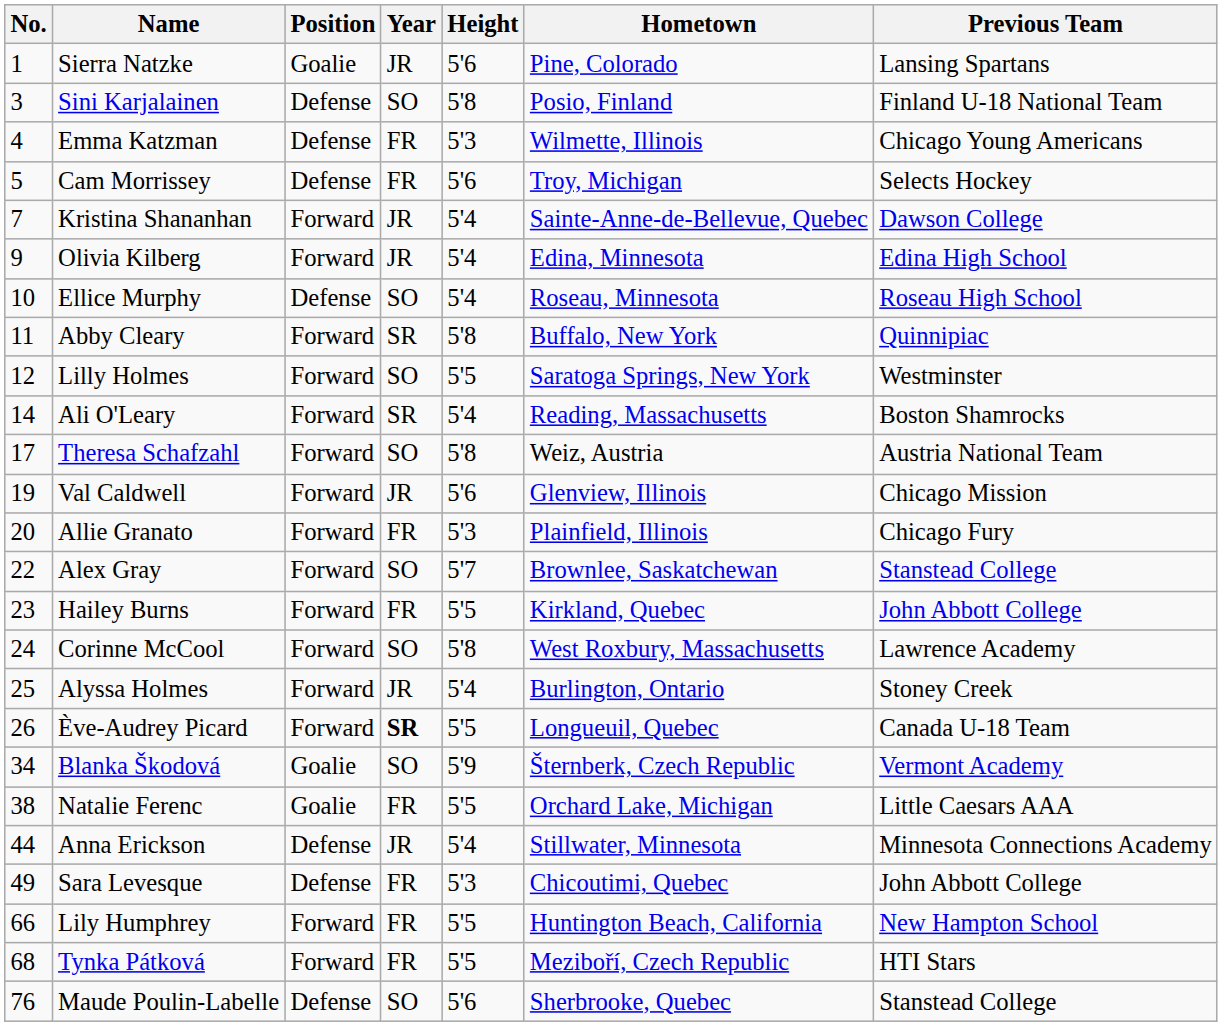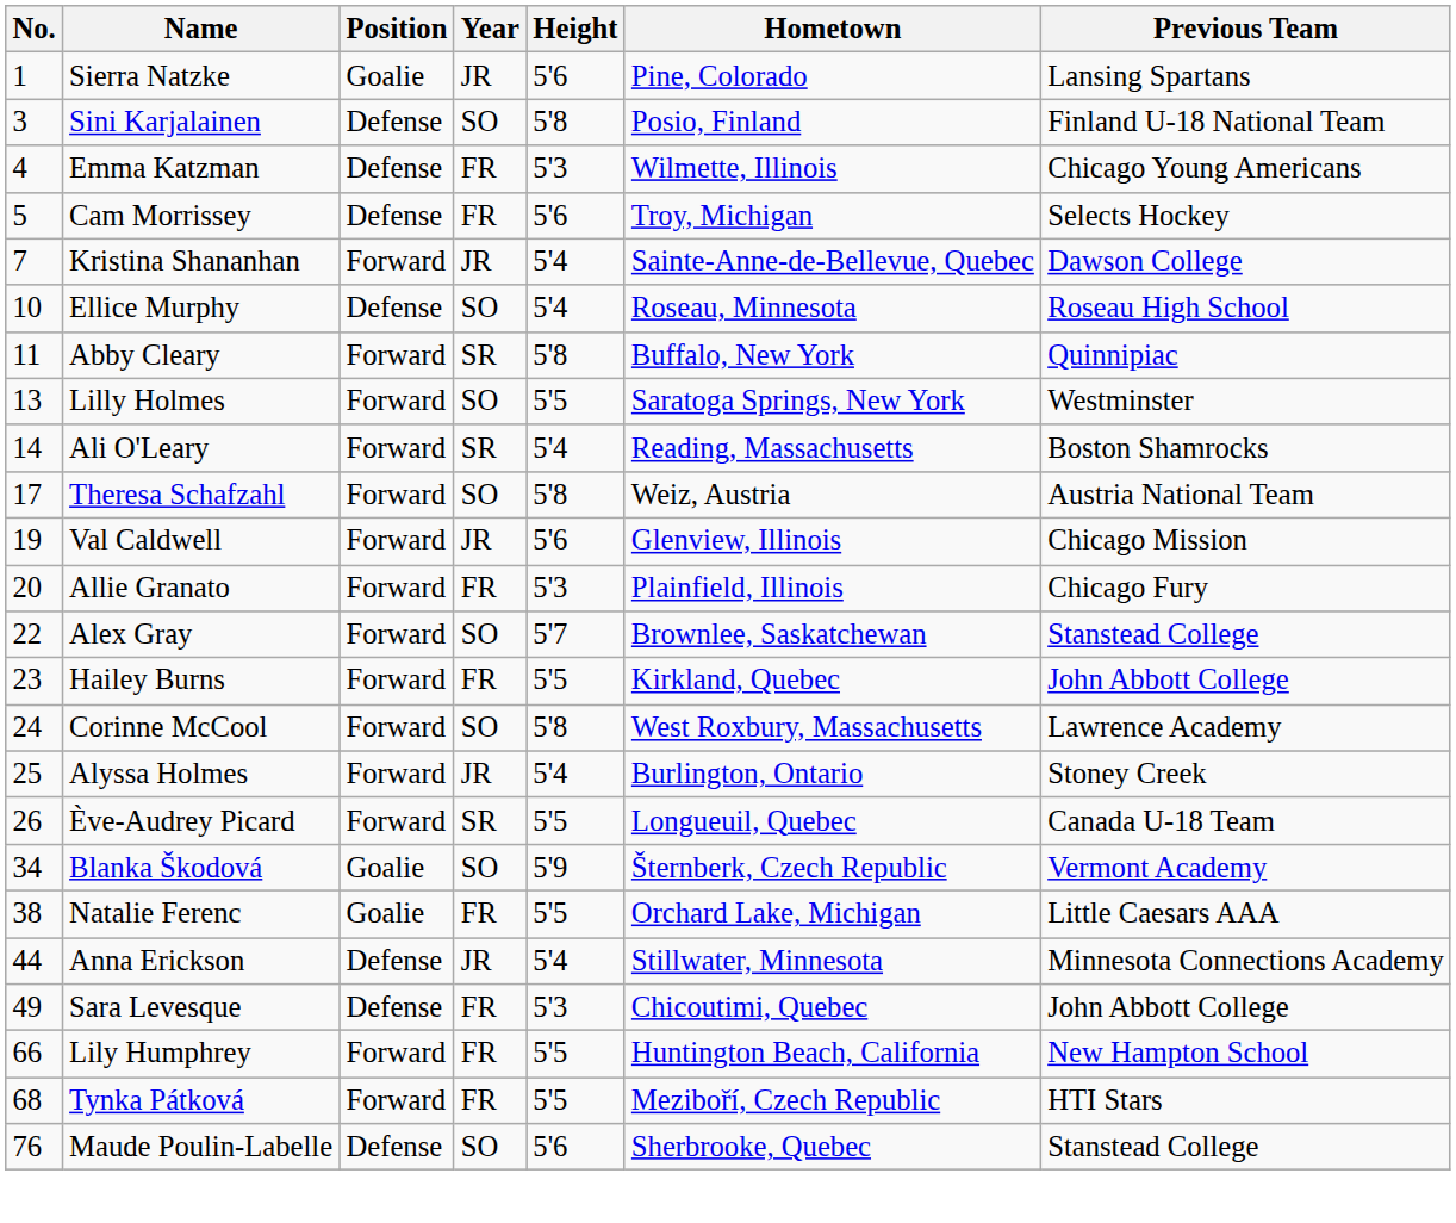 <table class="wikitable sortable">
 <tr>
 <th>No.</th>
 <th>Name</th>
 <th>Position</th>
 <th>Year</th>
 <th>Height</th>
 <th>Hometown</th>
 <th>Previous Team</th>
 </tr>
 <tr>
 <td>1</td>
 <td>Sierra Natzke</td>
 <td>Goalie</td>
 <td>JR</td>
 <td>5'6</td>
 <td><a href='#'>Pine, Colorado</a></td>
 <td>Lansing Spartans</td>
 </tr>
 <tr>
 <td>3</td>
 <td><a href='#'>Sini Karjalainen</a></td>
 <td>Defense</td>
 <td>SO</td>
 <td>5'8</td>
 <td><a href='#'>Posio, Finland</a></td>
 <td>Finland U-18 National Team</td>
 </tr>
 <tr>
 <td>4</td>
 <td>Emma Katzman</td>
 <td>Defense</td>
 <td>FR</td>
 <td>5'3</td>
 <td><a href='#'>Wilmette, Illinois</a></td>
 <td>Chicago Young Americans</td>
 </tr>
 <tr>
 <td>5</td>
 <td>Cam Morrissey</td>
 <td>Defense</td>
 <td>FR</td>
 <td>5'6</td>
 <td><a href='#'>Troy, Michigan</a></td>
 <td>Selects Hockey</td>
 </tr>
 <tr>
 <td>7</td>
 <td>Kristina Shananhan</td>
 <td>Forward</td>
 <td>JR</td>
 <td>5'4</td>
 <td><a href='#'>Sainte-Anne-de-Bellevue, Quebec</a></td>
 <td><a href='#'>Dawson College</a></td>
 </tr>
 <tr>
-<td>9</td>
-<td>Olivia Kilberg</td>
-<td>Forward</td>
-<td>JR</td>
-<td>5'4</td>
-<td><a href='#'>Edina, Minnesota</a></td>
-<td><a href='#'>Edina High School</a></td>
-</tr>
-<tr>
 <td>10</td>
 <td>Ellice Murphy</td>
 <td>Defense</td>
 <td>SO</td>
 <td>5'4</td>
 <td><a href='#'>Roseau, Minnesota</a></td>
 <td><a href='#'>Roseau High School</a></td>
 </tr>
 <tr>
 <td>11</td>
 <td>Abby Cleary</td>
 <td>Forward</td>
 <td>SR</td>
 <td>5'8</td>
 <td><a href='#'>Buffalo, New York</a></td>
 <td><a href='#'>Quinnipiac</a></td>
 </tr>
 <tr>
-<td>12</td>
+<td>13</td>
 <td>Lilly Holmes</td>
 <td>Forward</td>
 <td>SO</td>
 <td>5'5</td>
 <td><a href='#'>Saratoga Springs, New York</a></td>
 <td>Westminster</td>
 </tr>
 <tr>
 <td>14</td>
 <td>Ali O'Leary</td>
 <td>Forward</td>
 <td>SR</td>
 <td>5'4</td>
 <td><a href='#'>Reading, Massachusetts</a></td>
 <td>Boston Shamrocks</td>
 </tr>
 <tr>
 <td>17</td>
 <td><a href='#'>Theresa Schafzahl</a></td>
 <td>Forward</td>
 <td>SO</td>
 <td>5'8</td>
 <td>Weiz, Austria</td>
 <td>Austria National Team</td>
 </tr>
 <tr>
 <td>19</td>
 <td>Val Caldwell</td>
 <td>Forward</td>
 <td>JR</td>
 <td>5'6</td>
 <td><a href='#'>Glenview, Illinois</a></td>
 <td>Chicago Mission</td>
 </tr>
 <tr>
 <td>20</td>
 <td>Allie Granato</td>
 <td>Forward</td>
 <td>FR</td>
 <td>5'3</td>
 <td><a href='#'>Plainfield, Illinois</a></td>
 <td>Chicago Fury</td>
 </tr>
 <tr>
 <td>22</td>
 <td>Alex Gray</td>
 <td>Forward</td>
 <td>SO</td>
 <td>5'7</td>
 <td><a href='#'>Brownlee, Saskatchewan</a></td>
 <td><a href='#'>Stanstead College</a></td>
 </tr>
 <tr>
 <td>23</td>
 <td>Hailey Burns</td>
 <td>Forward</td>
 <td>FR</td>
 <td>5'5</td>
 <td><a href='#'>Kirkland, Quebec</a></td>
 <td><a href='#'>John Abbott College</a></td>
 </tr>
 <tr>
 <td>24</td>
 <td>Corinne McCool</td>
 <td>Forward</td>
 <td>SO</td>
 <td>5'8</td>
 <td><a href='#'>West Roxbury, Massachusetts</a></td>
 <td>Lawrence Academy</td>
 </tr>
 <tr>
 <td>25</td>
 <td>Alyssa Holmes</td>
 <td>Forward</td>
 <td>JR</td>
 <td>5'4</td>
 <td><a href='#'>Burlington, Ontario</a></td>
 <td>Stoney Creek</td>
 </tr>
 <tr>
 <td>26</td>
 <td>Ève-Audrey Picard</td>
 <td>Forward</td>
-<td><strong>SR</strong></td>
+<td>SR</td>
 <td>5'5</td>
 <td><a href='#'>Longueuil, Quebec</a></td>
 <td>Canada U-18 Team</td>
 </tr>
 <tr>
 <td>34</td>
 <td><a href='#'>Blanka Škodová</a></td>
 <td>Goalie</td>
 <td>SO</td>
 <td>5'9</td>
 <td><a href='#'>Šternberk, Czech Republic</a></td>
 <td><a href='#'>Vermont Academy</a></td>
 </tr>
 <tr>
 <td>38</td>
 <td>Natalie Ferenc</td>
 <td>Goalie</td>
 <td>FR</td>
 <td>5'5</td>
 <td><a href='#'>Orchard Lake, Michigan</a></td>
 <td>Little Caesars AAA</td>
 </tr>
 <tr>
 <td>44</td>
 <td>Anna Erickson</td>
 <td>Defense</td>
 <td>JR</td>
 <td>5'4</td>
 <td><a href='#'>Stillwater, Minnesota</a></td>
 <td>Minnesota Connections Academy</td>
 </tr>
 <tr>
 <td>49</td>
 <td>Sara Levesque</td>
 <td>Defense</td>
 <td>FR</td>
 <td>5'3</td>
 <td><a href='#'>Chicoutimi, Quebec</a></td>
 <td>John Abbott College</td>
 </tr>
 <tr>
 <td>66</td>
 <td>Lily Humphrey</td>
 <td>Forward</td>
 <td>FR</td>
 <td>5'5</td>
 <td><a href='#'>Huntington Beach, California</a></td>
 <td><a href='#'>New Hampton School</a></td>
 </tr>
 <tr>
 <td>68</td>
 <td><a href='#'>Tynka Pátková</a></td>
 <td>Forward</td>
 <td>FR</td>
 <td>5'5</td>
 <td><a href='#'>Meziboří, Czech Republic</a></td>
 <td>HTI Stars</td>
 </tr>
 <tr>
 <td>76</td>
 <td>Maude Poulin-Labelle</td>
 <td>Defense</td>
 <td>SO</td>
 <td>5'6</td>
 <td><a href='#'>Sherbrooke, Quebec</a></td>
 <td>Stanstead College</td>
 </tr>
 </table>
